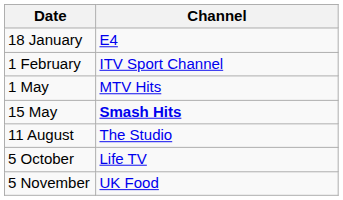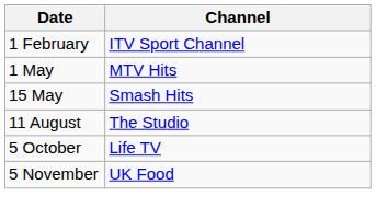 <table class="wikitable">
 <tr>
 <th width=90>Date</th>
 <th width=250>Channel</th>
-</tr>
-<tr>
-<td>18 January</td>
-<td><a href='#'>E4</a></td>
 </tr>
 <tr>
 <td>1 February</td>
 <td><a href='#'>ITV Sport Channel</a></td>
 </tr>
 <tr>
 <td>1 May</td>
 <td><a href='#'>MTV Hits</a></td>
 </tr>
 <tr>
 <td>15 May</td>
-<td><strong><a href='#'>Smash Hits</a></strong></td>
+<td><a href='#'>Smash Hits</a></td>
 </tr>
 <tr>
 <td>11 August</td>
 <td><a href='#'>The Studio</a></td>
 </tr>
 <tr>
 <td>5 October</td>
 <td><a href='#'>Life TV</a></td>
 </tr>
 <tr>
 <td>5 November</td>
 <td><a href='#'>UK Food</a></td>
 </tr>
 </table>
